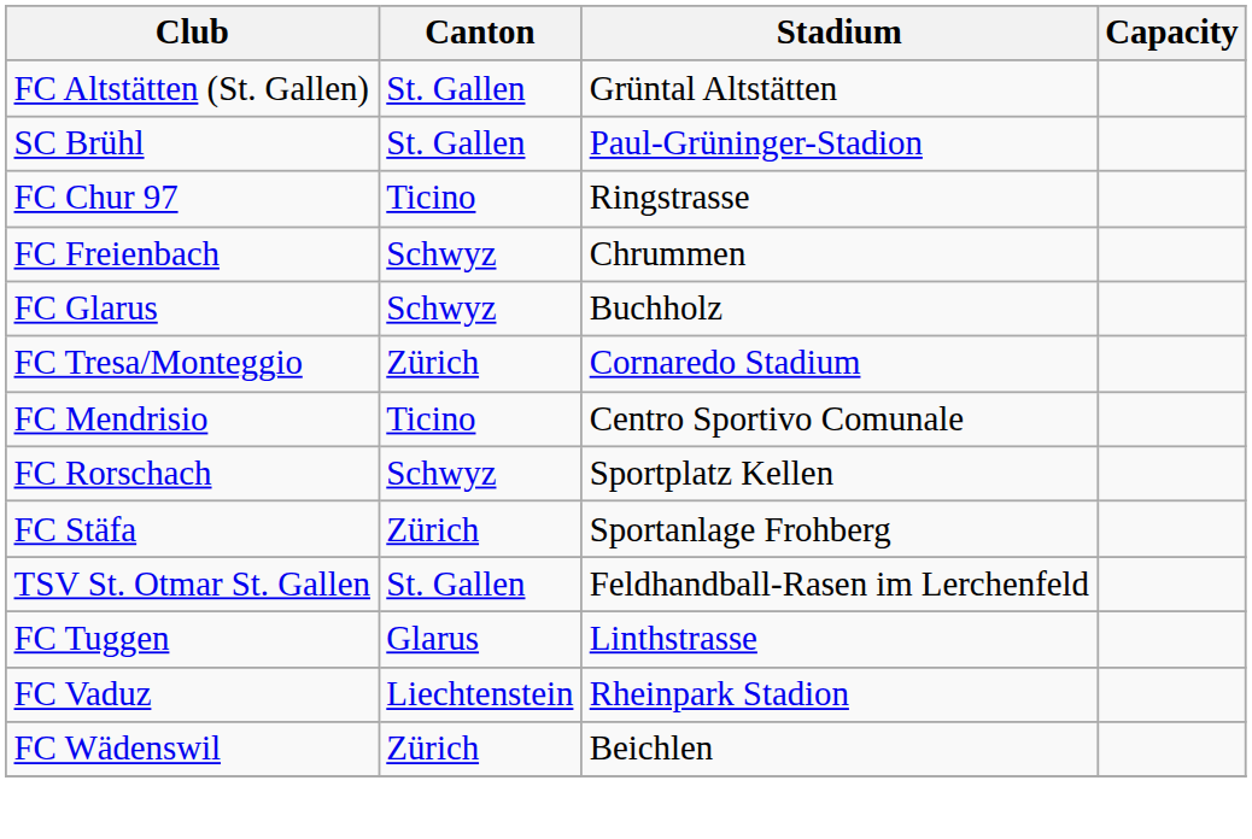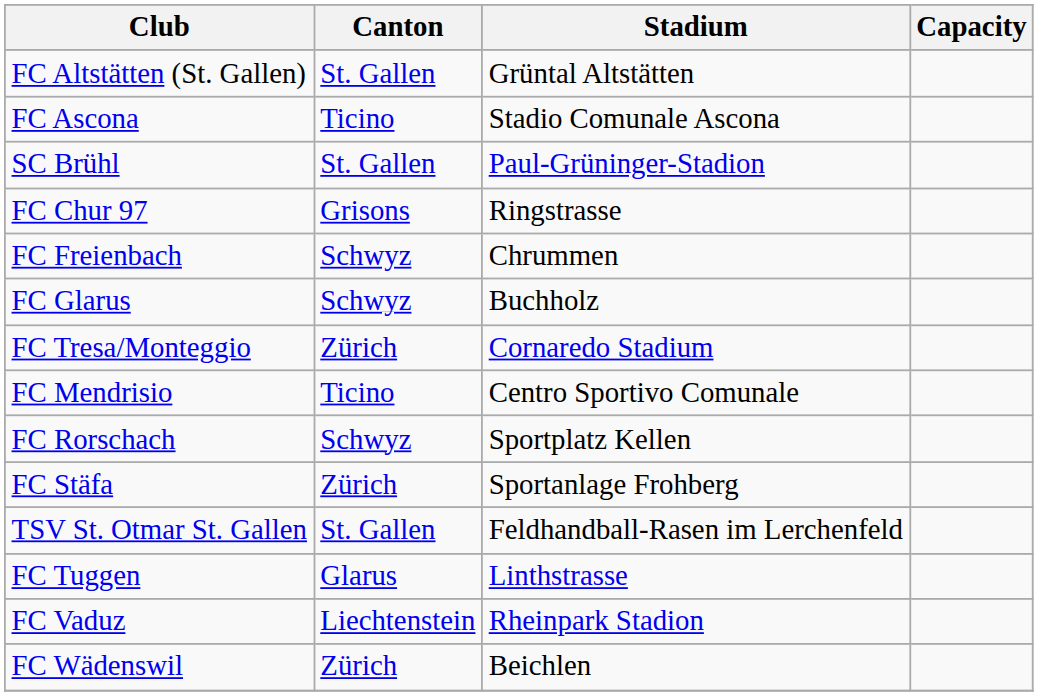 <table class="wikitable">
 <tr>
 <th>Club</th>
 <th>Canton</th>
 <th>Stadium</th>
 <th>Capacity</th>
 </tr>
 <tr>
 <td><a href='#'>FC Altstätten</a> (St. Gallen)</td>
 <td><a href='#'>St. Gallen</a></td>
 <td>Grüntal Altstätten</td>
 <td></td>
 </tr>
 <tr>
+<td><a href='#'>FC Ascona</a></td>
+<td><a href='#'>Ticino</a></td>
+<td>Stadio Comunale Ascona</td>
+<td></td>
+</tr>
+<tr>
 <td><a href='#'>SC Brühl</a></td>
 <td><a href='#'>St. Gallen</a></td>
 <td><a href='#'>Paul-Grüninger-Stadion</a></td>
 <td></td>
 </tr>
 <tr>
 <td><a href='#'>FC Chur 97</a></td>
-<td><a href='#'>Ticino</a></td>
+<td><a href='#'>Grisons</a></td>
 <td>Ringstrasse</td>
 <td></td>
 </tr>
 <tr>
 <td><a href='#'>FC Freienbach</a></td>
 <td><a href='#'>Schwyz</a></td>
 <td>Chrummen</td>
 <td></td>
 </tr>
 <tr>
 <td><a href='#'>FC Glarus</a></td>
 <td><a href='#'>Schwyz</a></td>
 <td>Buchholz</td>
 <td></td>
 </tr>
 <tr>
 <td><a href='#'>FC Tresa/Monteggio</a></td>
 <td><a href='#'>Zürich</a></td>
 <td><a href='#'>Cornaredo Stadium</a></td>
 <td></td>
 </tr>
 <tr>
 <td><a href='#'>FC Mendrisio</a></td>
 <td><a href='#'>Ticino</a></td>
 <td>Centro Sportivo Comunale</td>
 <td></td>
 </tr>
 <tr>
 <td><a href='#'>FC Rorschach</a></td>
 <td><a href='#'>Schwyz</a></td>
 <td>Sportplatz Kellen</td>
 <td></td>
 </tr>
 <tr>
 <td><a href='#'>FC Stäfa</a></td>
 <td><a href='#'>Zürich</a></td>
 <td>Sportanlage Frohberg</td>
 <td></td>
 </tr>
 <tr>
 <td><a href='#'>TSV St. Otmar St. Gallen</a></td>
 <td><a href='#'>St. Gallen</a></td>
 <td>Feldhandball-Rasen im Lerchenfeld</td>
 <td></td>
 </tr>
 <tr>
 <td><a href='#'>FC Tuggen</a></td>
 <td><a href='#'>Glarus</a></td>
 <td><a href='#'>Linthstrasse</a></td>
 <td></td>
 </tr>
 <tr>
 <td><a href='#'>FC Vaduz</a></td>
 <td> <a href='#'>Liechtenstein</a></td>
 <td><a href='#'>Rheinpark Stadion</a></td>
 <td></td>
 </tr>
 <tr>
 <td><a href='#'>FC Wädenswil</a></td>
 <td><a href='#'>Zürich</a></td>
 <td>Beichlen</td>
 <td></td>
 </tr>
 <tr>
 </tr>
 </table>
